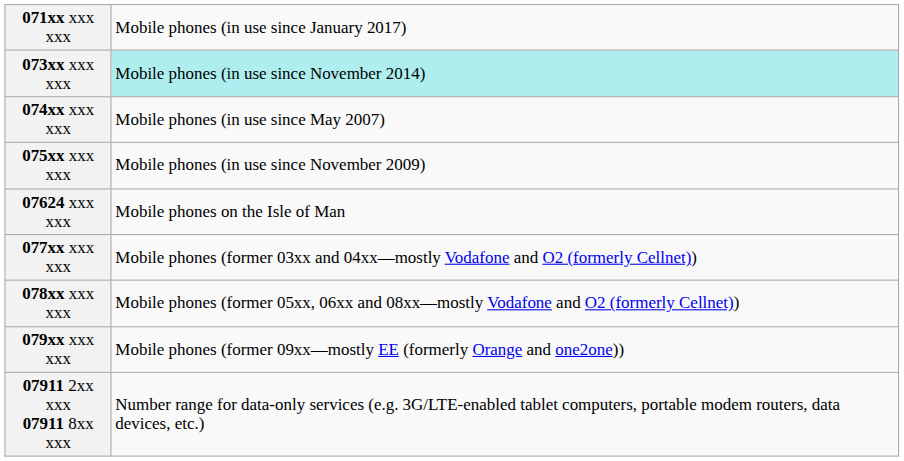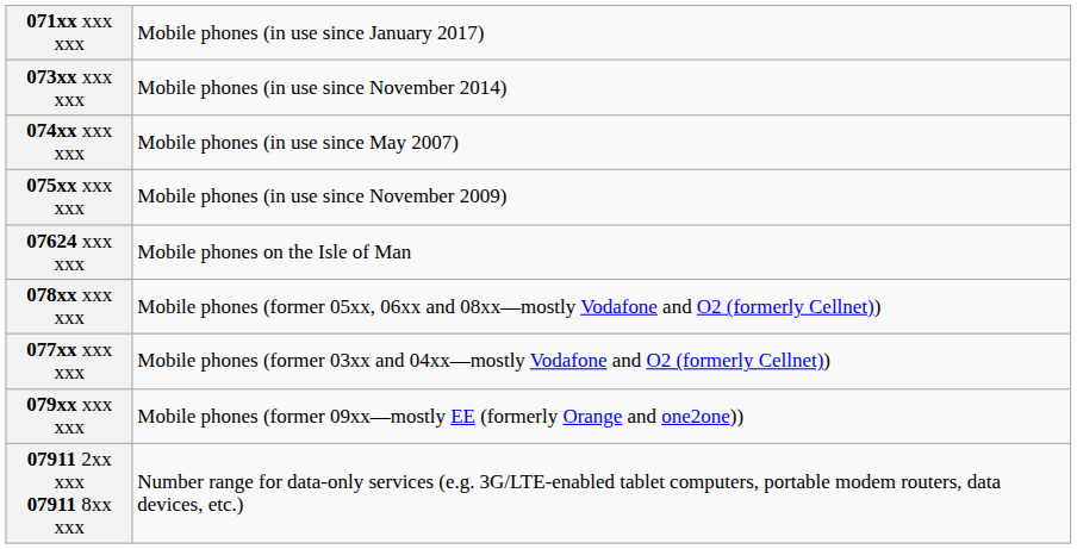 <table class="wikitable" style="width: auto; margin-left: 1.5em;">
 <tr>
 <th scope="row" style="font-weight: normal;"><strong>071xx</strong> xxx xxx</th>
 <td>Mobile phones (in use since January 2017)</td>
 </tr>
 <tr>
 <th scope="row" style="font-weight: normal;"><strong>073xx</strong> xxx xxx</th>
-<td style="background: paleturquoise;">Mobile phones (in use since November 2014)</td>
+<td>Mobile phones (in use since November 2014)</td>
 </tr>
 <tr>
 <th scope="row" style="font-weight: normal;"><strong>074xx</strong> xxx xxx</th>
 <td>Mobile phones (in use since May 2007)</td>
 </tr>
 <tr>
 <th scope="row" style="font-weight: normal;"><strong>075xx</strong> xxx xxx</th>
 <td>Mobile phones (in use since November 2009)</td>
 </tr>
 <tr>
 <th scope="row" style="font-weight: normal;"><strong>07624</strong> xxx xxx</th>
 <td>Mobile phones on the Isle of Man</td>
 </tr>
 <tr>
+<th scope="row" style="font-weight: normal;"><strong>078xx</strong> xxx xxx</th>
+<td>Mobile phones (former 05xx, 06xx and 08xx—mostly <a href='#'>Vodafone</a> and <a href='#'>O2 (formerly Cellnet)</a>)</td>
+</tr>
+<tr>
 <th scope="row" style="font-weight: normal;"><strong>077xx</strong> xxx xxx</th>
 <td>Mobile phones (former 03xx and 04xx—mostly <a href='#'>Vodafone</a> and <a href='#'>O2 (formerly Cellnet)</a>)</td>
-</tr>
-<tr>
-<th scope="row" style="font-weight: normal;"><strong>078xx</strong> xxx xxx</th>
-<td>Mobile phones (former 05xx, 06xx and 08xx—mostly <a href='#'>Vodafone</a> and <a href='#'>O2 (formerly Cellnet)</a>)</td>
 </tr>
 <tr>
 <th scope="row" style="font-weight: normal;"><strong>079xx</strong> xxx xxx</th>
 <td>Mobile phones (former 09xx—mostly <a href='#'>EE</a> (formerly <a href='#'>Orange</a> and <a href='#'>one2one</a>))</td>
 </tr>
 <tr>
 <th scope="row" style="font-weight: normal;"><strong>07911</strong> 2xx xxx<br><strong>07911</strong> 8xx xxx</th>
 <td>Number range for data-only services (e.g. 3G/LTE-enabled tablet computers, portable modem routers, data devices, etc.)</td>
 </tr>
 </table>
